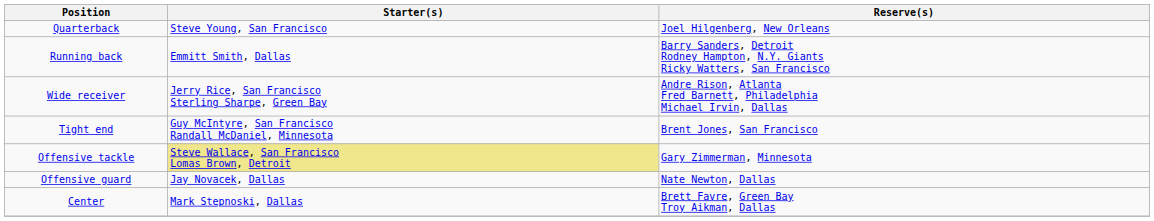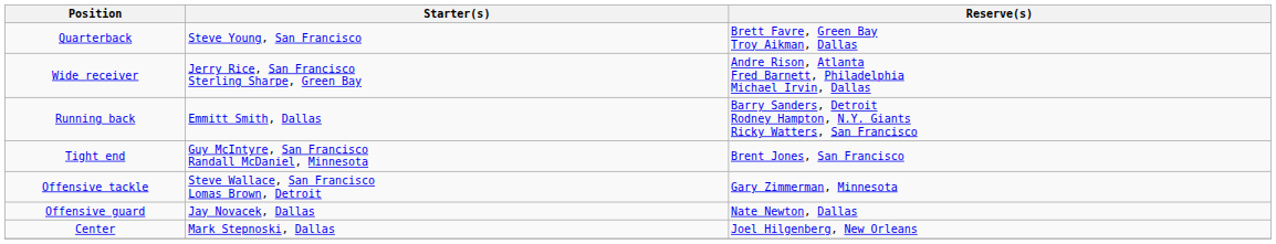 <table class="wikitable" width=75%>
 <tr>
 <th width=10%>Position</th>
 <th width=30%>Starter(s)</th>
 <th width=30%>Reserve(s)</th>
 </tr>
 <tr>
 <td align=center><a href='#'>Quarterback</a></td>
 <td> <a href='#'>Steve Young</a>, <a href='#'>San Francisco</a></td>
-<td> <a href='#'>Joel Hilgenberg</a>, <a href='#'>New Orleans</a></td>
+<td> <a href='#'>Brett Favre</a>, <a href='#'>Green Bay</a><br> <a href='#'>Troy Aikman</a>, <a href='#'>Dallas</a></td>
+</tr>
+<tr>
+<td align=center><a href='#'>Wide receiver</a></td>
+<td> <a href='#'>Jerry Rice</a>, <a href='#'>San Francisco</a><br> <a href='#'>Sterling Sharpe</a>, <a href='#'>Green Bay</a></td>
+<td> <a href='#'>Andre Rison</a>, <a href='#'>Atlanta</a> <br> <a href='#'>Fred Barnett</a>, <a href='#'>Philadelphia</a><br> <a href='#'>Michael Irvin</a>, <a href='#'>Dallas</a></td>
 </tr>
 <tr>
 <td align=center><a href='#'>Running back</a></td>
 <td> <a href='#'>Emmitt Smith</a>, <a href='#'>Dallas</a></td>
 <td> <a href='#'>Barry Sanders</a>, <a href='#'>Detroit</a><br> <a href='#'>Rodney Hampton</a>, <a href='#'>N.Y. Giants</a><br> <a href='#'>Ricky Watters</a>, <a href='#'>San Francisco</a></td>
-</tr>
-<tr>
-<td align=center><a href='#'>Wide receiver</a></td>
-<td> <a href='#'>Jerry Rice</a>, <a href='#'>San Francisco</a><br> <a href='#'>Sterling Sharpe</a>, <a href='#'>Green Bay</a></td>
-<td> <a href='#'>Andre Rison</a>, <a href='#'>Atlanta</a> <br> <a href='#'>Fred Barnett</a>, <a href='#'>Philadelphia</a><br> <a href='#'>Michael Irvin</a>, <a href='#'>Dallas</a></td>
 </tr>
 <tr>
 <td align=center><a href='#'>Tight end</a></td>
 <td> <a href='#'>Guy McIntyre</a>, <a href='#'>San Francisco</a><br> <a href='#'>Randall McDaniel</a>, <a href='#'>Minnesota</a></td>
 <td> <a href='#'>Brent Jones</a>, <a href='#'>San Francisco</a></td>
 </tr>
 <tr>
 <td align=center><a href='#'>Offensive tackle</a></td>
-<td style="background: khaki;"> <a href='#'>Steve Wallace</a>, <a href='#'>San Francisco</a><br> <a href='#'>Lomas Brown</a>, <a href='#'>Detroit</a></td>
+<td> <a href='#'>Steve Wallace</a>, <a href='#'>San Francisco</a><br> <a href='#'>Lomas Brown</a>, <a href='#'>Detroit</a></td>
 <td> <a href='#'>Gary Zimmerman</a>, <a href='#'>Minnesota</a></td>
 </tr>
 <tr>
 <td align=center><a href='#'>Offensive guard</a></td>
 <td> <a href='#'>Jay Novacek</a>, <a href='#'>Dallas</a></td>
 <td> <a href='#'>Nate Newton</a>, <a href='#'>Dallas</a></td>
 </tr>
 <tr>
 <td align=center><a href='#'>Center</a></td>
 <td> <a href='#'>Mark Stepnoski</a>, <a href='#'>Dallas</a></td>
-<td> <a href='#'>Brett Favre</a>, <a href='#'>Green Bay</a><br> <a href='#'>Troy Aikman</a>, <a href='#'>Dallas</a></td>
+<td> <a href='#'>Joel Hilgenberg</a>, <a href='#'>New Orleans</a></td>
 </tr>
 <tr>
 </tr>
 </table>
